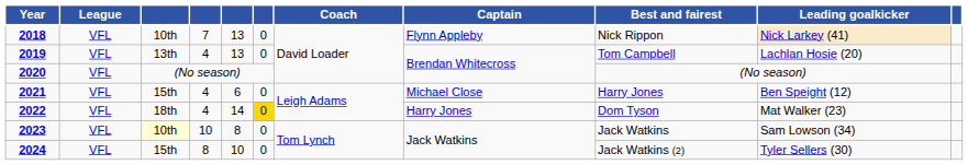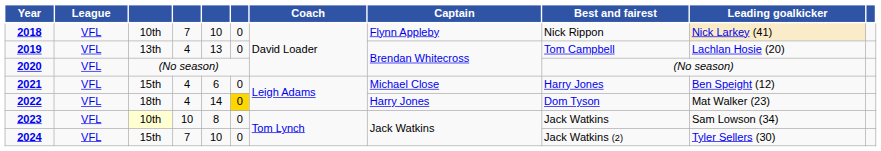 <table class="wikitable"; style="width:100%;">
 <tr>
 <th style="background:#2F54A5; color:#FFFFFF; border:solid #FFFFFF 2px">Year</th>
 <th style="background:#2F54A5; color:#FFFFFF; border:solid #FFFFFF 2px">League</th>
 <th style="background:#2F54A5; color:#FFFFFF; border:solid #FFFFFF 2px"></th>
 <th style="background:#2F54A5; color:#FFFFFF; border:solid #FFFFFF 2px"></th>
 <th style="background:#2F54A5; color:#FFFFFF; border:solid #FFFFFF 2px"></th>
 <th style="background:#2F54A5; color:#FFFFFF; border:solid #FFFFFF 2px"></th>
 <th style="background:#2F54A5; color:#FFFFFF; border:solid #FFFFFF 2px">Coach</th>
 <th style="background:#2F54A5; color:#FFFFFF; border:solid #FFFFFF 2px">Captain</th>
 <th style="background:#2F54A5; color:#FFFFFF; border:solid #FFFFFF 2px">Best and fairest</th>
 <th style="background:#2F54A5; color:#FFFFFF; border:solid #FFFFFF 2px">Leading goalkicker</th>
 <th style="background:#2F54A5; color:#FFFFFF; border:solid #FFFFFF 2px"></th>
 </tr>
 <tr>
 <td align="center"><strong><a href='#'>2018</a></strong></td>
 <td align="center"><a href='#'>VFL</a></td>
 <td align="center">10th</td>
 <td align="center">7</td>
-<td align="center">13</td>
+<td align="center">10</td>
 <td align="center">0</td>
 <td rowspan="3">David Loader</td>
 <td><a href='#'>Flynn Appleby</a></td>
 <td>Nick Rippon</td>
 <td style=background:#FAECC8><a href='#'>Nick Larkey</a> (41)</td>
 <td align="center"></td>
 </tr>
 <tr>
 <td align="center"><strong><a href='#'>2019</a></strong></td>
 <td align="center"><a href='#'>VFL</a></td>
 <td align="center">13th</td>
 <td align="center">4</td>
 <td align="center">13</td>
 <td align="center">0</td>
 <td rowspan="2"><a href='#'>Brendan Whitecross</a></td>
 <td><a href='#'>Tom Campbell</a></td>
 <td><a href='#'>Lachlan Hosie</a> (20)</td>
 <td align="center"></td>
 </tr>
 <tr>
 <td align="center"><strong><a href='#'>2020</a></strong></td>
 <td align="center"><a href='#'>VFL</a></td>
 <td colspan="4"; align="center"><em>(No season)</em></td>
 <td colspan="2"; align="center"><em>(No season)</em></td>
 <td align="center"></td>
 </tr>
 <tr>
 <td align="center"><strong><a href='#'>2021</a></strong></td>
 <td align="center"><a href='#'>VFL</a></td>
 <td align="center">15th</td>
 <td align="center">4</td>
 <td align="center">6</td>
 <td align="center">0</td>
 <td rowspan="2"><a href='#'>Leigh Adams</a></td>
 <td><a href='#'>Michael Close</a></td>
 <td><a href='#'>Harry Jones</a></td>
 <td><a href='#'>Ben Speight</a> (12)</td>
 <td align="center"></td>
 </tr>
 <tr>
 <td align="center"><strong><a href='#'>2022</a></strong></td>
 <td align="center"><a href='#'>VFL</a></td>
 <td align="center">18th</td>
 <td align="center">4</td>
 <td align="center">14</td>
 <td align="center" style="background: gold;">0</td>
 <td><a href='#'>Harry Jones</a></td>
 <td><a href='#'>Dom Tyson</a></td>
 <td>Mat Walker (23)</td>
 <td align="center"></td>
 </tr>
 <tr>
 <td align="center"><strong><a href='#'>2023</a></strong></td>
 <td align="center"><a href='#'>VFL</a></td>
 <td style=background:#FFFFD1; align="center">10th</td>
 <td align="center">10</td>
 <td align="center">8</td>
 <td align="center">0</td>
 <td rowspan="2"><a href='#'>Tom Lynch</a></td>
 <td rowspan="2">Jack Watkins</td>
 <td>Jack Watkins</td>
 <td>Sam Lowson (34)</td>
 <td align="center"></td>
 </tr>
 <tr>
 <td align="center"><strong><a href='#'>2024</a></strong></td>
 <td align="center"><a href='#'>VFL</a></td>
 <td align="center">15th</td>
-<td align="center">8</td>
+<td align="center">7</td>
 <td align="center">10</td>
 <td align="center">0</td>
 <td>Jack Watkins <small>(2)</small></td>
 <td><a href='#'>Tyler Sellers</a> (30)</td>
 <td align="center"></td>
 </tr>
 </table>
